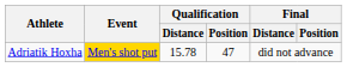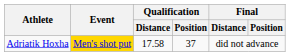 <table class=wikitable style="font-size:100%">
 <tr>
 <th rowspan="2">Athlete</th>
 <th rowspan="2">Event</th>
 <th colspan="2">Qualification</th>
 <th colspan="2">Final</th>
 </tr>
 <tr style="font-size:95%">
 <th>Distance</th>
 <th>Position</th>
 <th>Distance</th>
 <th>Position</th>
 </tr>
 <tr align=center>
 <td align=left><a href='#'>Adriatik Hoxha</a></td>
 <td align=left style="background: gold;"><a href='#'>Men's shot put</a></td>
-<td>15.78</td>
-<td>47</td>
+<td>17.58</td>
+<td>37</td>
 <td colspan=2>did not advance</td>
 </tr>
 </table>
